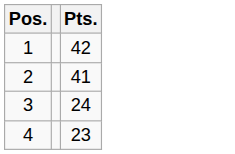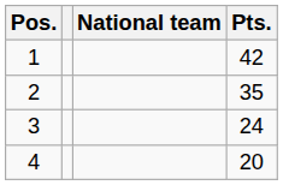 <table class=wikitable>
 <tr>
 <th>Pos.</th>
 <th></th>
+<th>National team</th>
 <th>Pts.</th>
 </tr>
 <tr align=center>
 <td>1</td>
 <td></td>
+<td align=left></td>
 <td>42</td>
 </tr>
 <tr align=center>
 <td>2</td>
 <td></td>
-<td>41</td>
+<td align=left></td>
+<td>35</td>
 </tr>
 <tr align=center>
 <td>3</td>
 <td></td>
+<td align=left></td>
 <td>24</td>
 </tr>
 <tr align=center>
 <td>4</td>
 <td></td>
-<td>23</td>
+<td align=left></td>
+<td>20</td>
 </tr>
 </table>
